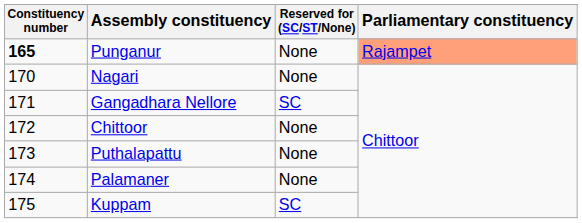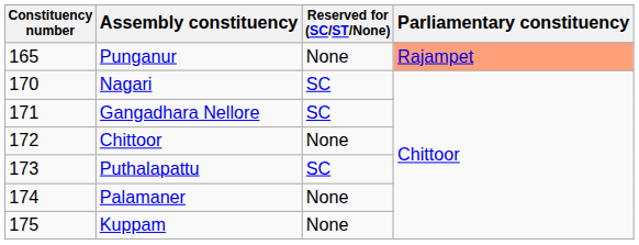 <table class="wikitable sortable">
 <tr>
 <th width="50px" style="font-size:75%">Constituency number</th>
 <th>Assembly constituency</th>
 <th style="font-size:75%">Reserved for<br>(<a href='#'>SC</a>/<a href='#'>ST</a>/None)</th>
 <th>Parliamentary constituency</th>
 </tr>
 <tr>
-<td><strong>165</strong></td>
+<td>165</td>
 <td><a href='#'>Punganur</a></td>
 <td>None</td>
 <td style="background: lightsalmon;"><a href='#'>Rajampet</a></td>
 </tr>
 <tr>
 <td>170</td>
 <td><a href='#'>Nagari</a></td>
-<td>None</td>
+<td><a href='#'>SC</a></td>
 <td rowspan="6"><a href='#'>Chittoor</a></td>
 </tr>
 <tr>
 <td>171</td>
 <td><a href='#'>Gangadhara Nellore</a></td>
 <td><a href='#'>SC</a></td>
 </tr>
 <tr>
 <td>172</td>
 <td><a href='#'>Chittoor</a></td>
 <td>None</td>
 </tr>
 <tr>
 <td>173</td>
 <td><a href='#'>Puthalapattu</a></td>
-<td>None</td>
+<td><a href='#'>SC</a></td>
 </tr>
 <tr>
 <td>174</td>
 <td><a href='#'>Palamaner</a></td>
 <td>None</td>
 </tr>
 <tr>
 <td>175</td>
 <td><a href='#'>Kuppam</a></td>
-<td><a href='#'>SC</a></td>
+<td>None</td>
 </tr>
 </table>
